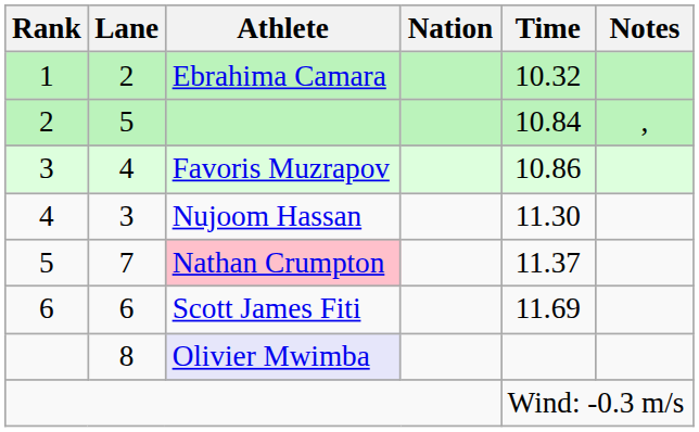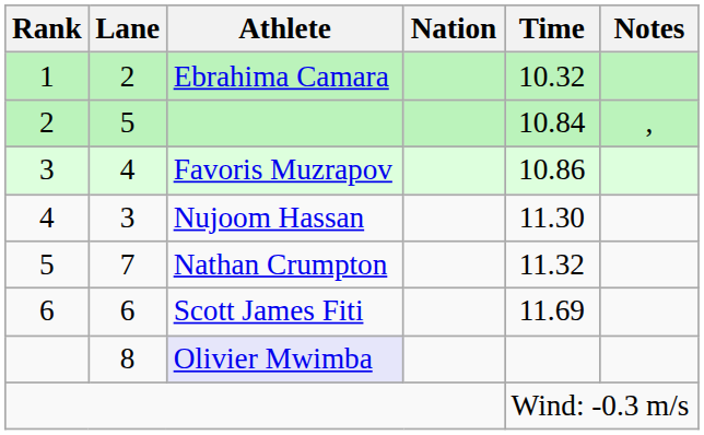 <table class="wikitable sortable" style="text-align:center;width: 60%;">
 <tr>
 <th scope="col" style="width: 10px;">Rank</th>
 <th scope="col" style="width: 10px;">Lane</th>
 <th scope="col">Athlete</th>
 <th scope="col">Nation</th>
 <th scope="col">Time</th>
 <th scope="col">Notes</th>
 </tr>
 <tr bgcolor=bbf3bb>
 <td>1</td>
 <td>2</td>
 <td align=left><a href='#'>Ebrahima Camara</a></td>
 <td align=left></td>
 <td>10.32</td>
 <td></td>
 </tr>
 <tr bgcolor=bbf3bb>
 <td>2</td>
 <td>5</td>
 <td align=left></td>
 <td align=left></td>
 <td>10.84</td>
 <td>, </td>
 </tr>
 <tr bgcolor=ddffdd>
 <td>3</td>
 <td>4</td>
 <td align=left><a href='#'>Favoris Muzrapov</a></td>
 <td align=left></td>
 <td>10.86</td>
 <td></td>
 </tr>
 <tr>
 <td>4</td>
 <td>3</td>
 <td align=left><a href='#'>Nujoom Hassan</a></td>
 <td align=left></td>
 <td>11.30</td>
 <td></td>
 </tr>
 <tr>
 <td>5</td>
 <td>7</td>
-<td align=left style="background: pink;"><a href='#'>Nathan Crumpton</a></td>
+<td align=left><a href='#'>Nathan Crumpton</a></td>
 <td align=left></td>
-<td>11.37</td>
+<td>11.32</td>
 <td></td>
 </tr>
 <tr>
 <td>6</td>
 <td>6</td>
 <td align=left><a href='#'>Scott James Fiti</a></td>
 <td align=left></td>
 <td>11.69</td>
 <td></td>
 </tr>
 <tr>
 <td></td>
 <td>8</td>
 <td align=left style="background: lavender;"><a href='#'>Olivier Mwimba</a></td>
 <td align=left></td>
 <td></td>
 <td></td>
 </tr>
 <tr class="sortbottom">
 <td colspan="4"></td>
 <td colspan="2" style="text-align:left;">Wind: -0.3 m/s</td>
 </tr>
 </table>
